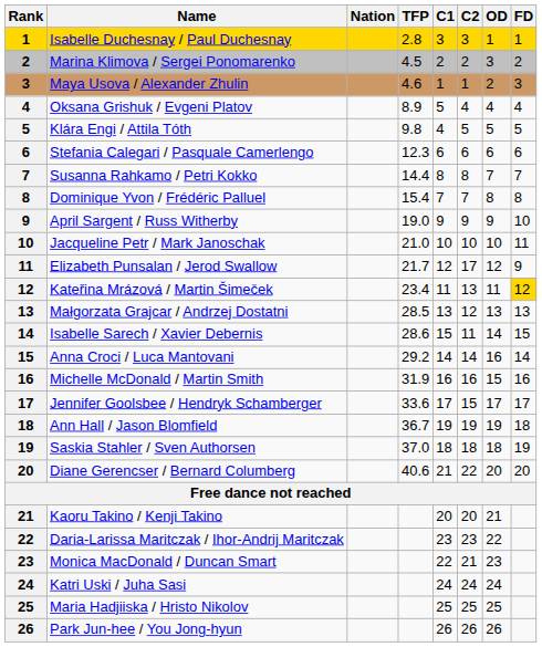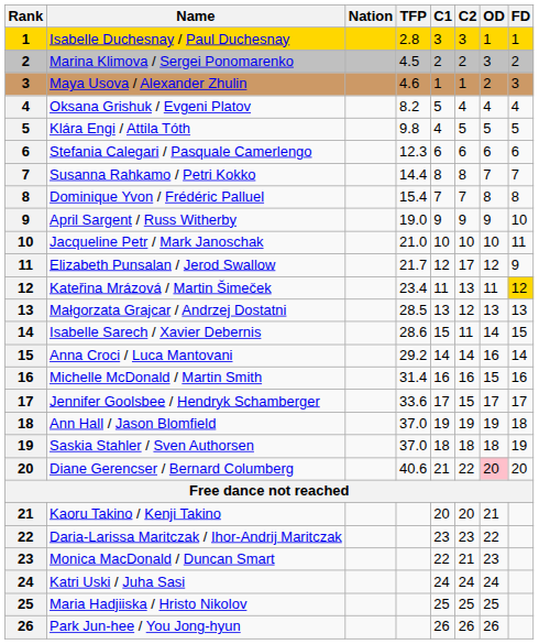 <table class="wikitable">
 <tr>
 <th>Rank</th>
 <th>Name</th>
 <th>Nation</th>
 <th>TFP</th>
 <th>C1</th>
 <th>C2</th>
 <th>OD</th>
 <th>FD</th>
 </tr>
 <tr bgcolor=gold>
 <td align=center><strong>1</strong></td>
 <td><a href='#'>Isabelle Duchesnay</a> / <a href='#'>Paul Duchesnay</a></td>
 <td></td>
 <td>2.8</td>
 <td>3</td>
 <td>3</td>
 <td>1</td>
 <td>1</td>
 </tr>
 <tr bgcolor=silver>
 <td align=center><strong>2</strong></td>
 <td><a href='#'>Marina Klimova</a> / <a href='#'>Sergei Ponomarenko</a></td>
 <td></td>
 <td>4.5</td>
 <td>2</td>
 <td>2</td>
 <td>3</td>
 <td>2</td>
 </tr>
 <tr bgcolor=cc9966>
 <td align=center><strong>3</strong></td>
 <td><a href='#'>Maya Usova</a> / <a href='#'>Alexander Zhulin</a></td>
 <td></td>
 <td>4.6</td>
 <td>1</td>
 <td>1</td>
 <td>2</td>
 <td>3</td>
 </tr>
 <tr>
 <th>4</th>
 <td><a href='#'>Oksana Grishuk</a> / <a href='#'>Evgeni Platov</a></td>
 <td></td>
-<td>8.9</td>
+<td>8.2</td>
 <td>5</td>
 <td>4</td>
 <td>4</td>
 <td>4</td>
 </tr>
 <tr>
 <th>5</th>
 <td><a href='#'>Klára Engi</a> / <a href='#'>Attila Tóth</a></td>
 <td></td>
 <td>9.8</td>
 <td>4</td>
 <td>5</td>
 <td>5</td>
 <td>5</td>
 </tr>
 <tr>
 <th>6</th>
 <td><a href='#'>Stefania Calegari</a> / <a href='#'>Pasquale Camerlengo</a></td>
 <td></td>
 <td>12.3</td>
 <td>6</td>
 <td>6</td>
 <td>6</td>
 <td>6</td>
 </tr>
 <tr>
 <th>7</th>
 <td><a href='#'>Susanna Rahkamo</a> / <a href='#'>Petri Kokko</a></td>
 <td></td>
 <td>14.4</td>
 <td>8</td>
 <td>8</td>
 <td>7</td>
 <td>7</td>
 </tr>
 <tr>
 <th>8</th>
 <td><a href='#'>Dominique Yvon</a> / <a href='#'>Frédéric Palluel</a></td>
 <td></td>
 <td>15.4</td>
 <td>7</td>
 <td>7</td>
 <td>8</td>
 <td>8</td>
 </tr>
 <tr>
 <th>9</th>
 <td><a href='#'>April Sargent</a> / <a href='#'>Russ Witherby</a></td>
 <td></td>
 <td>19.0</td>
 <td>9</td>
 <td>9</td>
 <td>9</td>
 <td>10</td>
 </tr>
 <tr>
 <th>10</th>
 <td><a href='#'>Jacqueline Petr</a> / <a href='#'>Mark Janoschak</a></td>
 <td></td>
 <td>21.0</td>
 <td>10</td>
 <td>10</td>
 <td>10</td>
 <td>11</td>
 </tr>
 <tr>
 <th>11</th>
 <td><a href='#'>Elizabeth Punsalan</a> / <a href='#'>Jerod Swallow</a></td>
 <td></td>
 <td>21.7</td>
 <td>12</td>
 <td>17</td>
 <td>12</td>
 <td>9</td>
 </tr>
 <tr>
 <th>12</th>
 <td><a href='#'>Kateřina Mrázová</a> / <a href='#'>Martin Šimeček</a></td>
 <td></td>
 <td>23.4</td>
 <td>11</td>
 <td>13</td>
 <td>11</td>
 <td style="background: gold;">12</td>
 </tr>
 <tr>
 <th>13</th>
 <td><a href='#'>Małgorzata Grajcar</a> / <a href='#'>Andrzej Dostatni</a></td>
 <td></td>
 <td>28.5</td>
 <td>13</td>
 <td>12</td>
 <td>13</td>
 <td>13</td>
 </tr>
 <tr>
 <th>14</th>
 <td><a href='#'>Isabelle Sarech</a> / <a href='#'>Xavier Debernis</a></td>
 <td></td>
 <td>28.6</td>
 <td>15</td>
 <td>11</td>
 <td>14</td>
 <td>15</td>
 </tr>
 <tr>
 <th>15</th>
 <td><a href='#'>Anna Croci</a> / <a href='#'>Luca Mantovani</a></td>
 <td></td>
 <td>29.2</td>
 <td>14</td>
 <td>14</td>
 <td>16</td>
 <td>14</td>
 </tr>
 <tr>
 <th>16</th>
 <td><a href='#'>Michelle McDonald</a> / <a href='#'>Martin Smith</a></td>
 <td></td>
-<td>31.9</td>
+<td>31.4</td>
 <td>16</td>
 <td>16</td>
 <td>15</td>
 <td>16</td>
 </tr>
 <tr>
 <th>17</th>
 <td><a href='#'>Jennifer Goolsbee</a> / <a href='#'>Hendryk Schamberger</a></td>
 <td></td>
 <td>33.6</td>
 <td>17</td>
 <td>15</td>
 <td>17</td>
 <td>17</td>
 </tr>
 <tr>
 <th>18</th>
 <td><a href='#'>Ann Hall</a> / <a href='#'>Jason Blomfield</a></td>
 <td></td>
-<td>36.7</td>
+<td>37.0</td>
 <td>19</td>
 <td>19</td>
 <td>19</td>
 <td>18</td>
 </tr>
 <tr>
 <th>19</th>
 <td><a href='#'>Saskia Stahler</a> / <a href='#'>Sven Authorsen</a></td>
 <td></td>
 <td>37.0</td>
 <td>18</td>
 <td>18</td>
 <td>18</td>
 <td>19</td>
 </tr>
 <tr>
 <th>20</th>
 <td><a href='#'>Diane Gerencser</a> / <a href='#'>Bernard Columberg</a></td>
 <td></td>
 <td>40.6</td>
 <td>21</td>
 <td>22</td>
-<td>20</td>
+<td style="background: pink;">20</td>
 <td>20</td>
 </tr>
 <tr>
 <th colspan=8>Free dance not reached</th>
 </tr>
 <tr>
 <th>21</th>
 <td><a href='#'>Kaoru Takino</a> / <a href='#'>Kenji Takino</a></td>
 <td></td>
 <td></td>
 <td>20</td>
 <td>20</td>
 <td>21</td>
 <td></td>
 </tr>
 <tr>
 <th>22</th>
 <td><a href='#'>Daria-Larissa Maritczak</a> / <a href='#'>Ihor-Andrij Maritczak</a></td>
 <td></td>
 <td></td>
 <td>23</td>
 <td>23</td>
 <td>22</td>
 <td></td>
 </tr>
 <tr>
 <th>23</th>
 <td><a href='#'>Monica MacDonald</a> / <a href='#'>Duncan Smart</a></td>
 <td></td>
 <td></td>
 <td>22</td>
 <td>21</td>
 <td>23</td>
 <td></td>
 </tr>
 <tr>
 <th>24</th>
 <td><a href='#'>Katri Uski</a> / <a href='#'>Juha Sasi</a></td>
 <td></td>
 <td></td>
 <td>24</td>
 <td>24</td>
 <td>24</td>
 <td></td>
 </tr>
 <tr>
 <th>25</th>
 <td><a href='#'>Maria Hadjiiska</a> / <a href='#'>Hristo Nikolov</a></td>
 <td></td>
 <td></td>
 <td>25</td>
 <td>25</td>
 <td>25</td>
 <td></td>
 </tr>
 <tr>
 <th>26</th>
 <td><a href='#'>Park Jun-hee</a> / <a href='#'>You Jong-hyun</a></td>
 <td></td>
 <td></td>
 <td>26</td>
 <td>26</td>
 <td>26</td>
 <td></td>
 </tr>
 </table>
